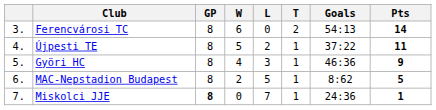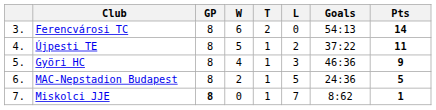 <table class="wikitable">
 <tr>
 <th width="30"></th>
 <th width="200">Club</th>
 <th width="30">GP</th>
 <th width="30">W</th>
+<th width="30">T</th>
 <th width="30">L</th>
-<th width="30">T</th>
 <th width="70">Goals</th>
 <th width="70">Pts</th>
 </tr>
 <tr bgcolor="#FFFFFF" align="center">
 <td>3.</td>
 <td align="left"><a href='#'>Ferencvárosi TC</a></td>
 <td>8</td>
 <td>6</td>
+<td>2</td>
 <td>0</td>
-<td>2</td>
 <td>54:13</td>
 <td><strong>14</strong></td>
 </tr>
 <tr bgcolor="#FFFFFF" align="center">
 <td>4.</td>
 <td align="left"><a href='#'>Újpesti TE</a></td>
 <td>8</td>
 <td>5</td>
+<td>1</td>
 <td>2</td>
-<td>1</td>
 <td>37:22</td>
 <td><strong>11</strong></td>
 </tr>
 <tr bgcolor="#FFFFFF" align="center">
 <td>5.</td>
 <td align="left"><a href='#'>Györi HC</a></td>
 <td>8</td>
 <td>4</td>
+<td>1</td>
 <td>3</td>
-<td>1</td>
 <td>46:36</td>
 <td><strong>9</strong></td>
 </tr>
 <tr bgcolor="#FFFFFF" align="center">
 <td>6.</td>
 <td align="left"><a href='#'>MAC-Nepstadion Budapest</a></td>
 <td>8</td>
 <td>2</td>
+<td>1</td>
 <td>5</td>
-<td>1</td>
-<td>8:62</td>
+<td>24:36</td>
 <td><strong>5</strong></td>
 </tr>
 <tr bgcolor="#FFFFFF" align="center">
 <td>7.</td>
 <td align="left"><a href='#'>Miskolci JJE</a></td>
 <td><strong>8</strong></td>
 <td>0</td>
+<td>1</td>
 <td>7</td>
-<td>1</td>
-<td>24:36</td>
+<td>8:62</td>
 <td><strong>1</strong></td>
 </tr>
 </table>
